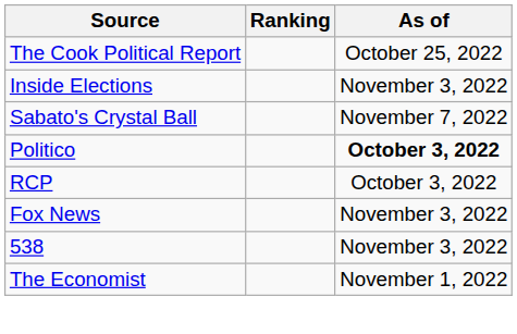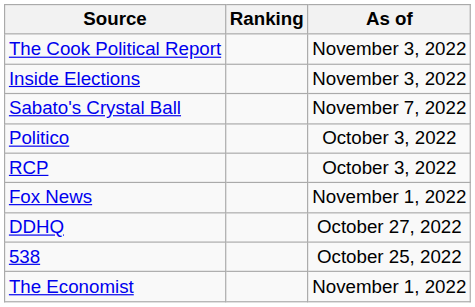 <table class="wikitable" style="text-align:center">
 <tr>
 <th>Source</th>
 <th>Ranking</th>
 <th>As of</th>
 </tr>
 <tr>
 <td align=left><a href='#'>The Cook Political Report</a></td>
 <td></td>
-<td>October 25, 2022</td>
+<td>November 3, 2022</td>
 </tr>
 <tr>
 <td align=left><a href='#'>Inside Elections</a></td>
 <td></td>
 <td>November 3, 2022</td>
 </tr>
 <tr>
 <td align=left><a href='#'>Sabato's Crystal Ball</a></td>
 <td></td>
 <td>November 7, 2022</td>
 </tr>
 <tr>
 <td align="left"><a href='#'>Politico</a></td>
 <td></td>
-<td><strong>October 3, 2022</strong></td>
+<td>October 3, 2022</td>
 </tr>
 <tr>
 <td align="left"><a href='#'>RCP</a></td>
 <td></td>
 <td>October 3, 2022</td>
 </tr>
 <tr>
 <td align=left><a href='#'>Fox News</a></td>
 <td></td>
-<td>November 3, 2022</td>
+<td>November 1, 2022</td>
+</tr>
+<tr>
+<td align="left"><a href='#'>DDHQ</a></td>
+<td></td>
+<td>October 27, 2022</td>
 </tr>
 <tr>
 <td align="left"><a href='#'>538</a></td>
 <td></td>
-<td>November 3, 2022</td>
+<td>October 25, 2022</td>
 </tr>
 <tr>
 <td align="left"><a href='#'>The Economist</a></td>
 <td></td>
 <td>November 1, 2022</td>
 </tr>
 </table>
